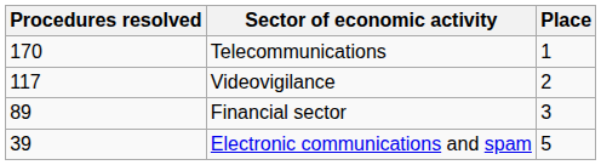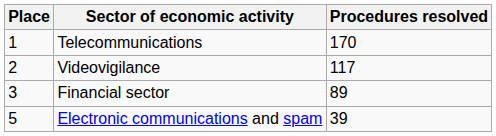 <table class="wikitable col1cen col3cen">
 <tr>
+<th>Place</th>
+<th>Sector of economic activity</th>
 <th>Procedures resolved</th>
-<th>Sector of economic activity</th>
-<th>Place</th>
 </tr>
 <tr>
+<td>1</td>
+<td>Telecommunications</td>
 <td>170</td>
-<td>Telecommunications</td>
-<td>1</td>
 </tr>
 <tr>
+<td>2</td>
+<td>Videovigilance</td>
 <td>117</td>
-<td>Videovigilance</td>
-<td>2</td>
 </tr>
 <tr>
+<td>3</td>
+<td>Financial sector</td>
 <td>89</td>
-<td>Financial sector</td>
-<td>3</td>
 </tr>
 <tr>
+<td>5</td>
+<td><a href='#'>Electronic communications</a> and <a href='#'>spam</a></td>
 <td>39</td>
-<td><a href='#'>Electronic communications</a> and <a href='#'>spam</a></td>
-<td>5</td>
 </tr>
 </table>
